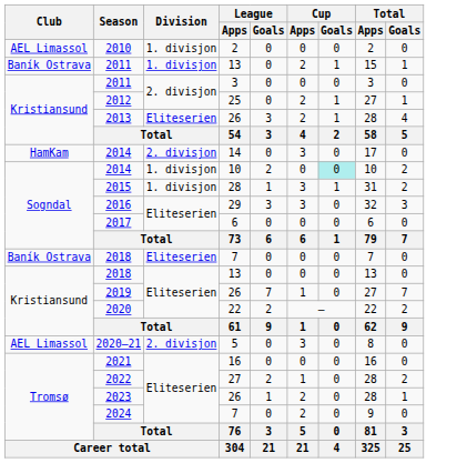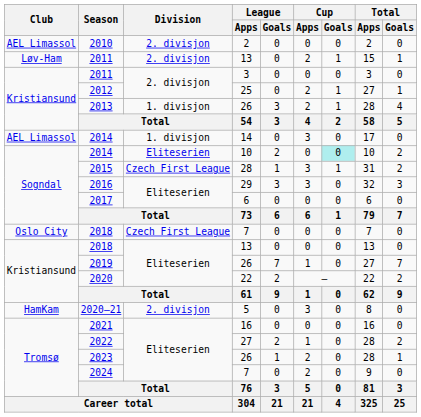 <table class="wikitable" style="text-align: center;">
 <tr>
 <th rowspan=2>Club</th>
 <th rowspan=2>Season</th>
 <th rowspan=2>Division</th>
 <th colspan=2>League</th>
 <th colspan=2>Cup</th>
 <th colspan=2>Total</th>
 </tr>
 <tr>
 <th>Apps</th>
 <th>Goals</th>
 <th>Apps</th>
 <th>Goals</th>
 <th>Apps</th>
 <th>Goals</th>
 </tr>
 <tr>
 <td><a href='#'>AEL Limassol</a></td>
 <td><a href='#'>2010</a></td>
-<td>1. divisjon</td>
+<td><a href='#'>2. divisjon</a></td>
 <td>2</td>
 <td>0</td>
 <td>0</td>
 <td>0</td>
 <td>2</td>
 <td>0</td>
 </tr>
 <tr>
-<td><a href='#'>Baník Ostrava</a></td>
+<td><a href='#'>Løv-Ham</a></td>
 <td><a href='#'>2011</a></td>
-<td><a href='#'>1. divisjon</a></td>
+<td><a href='#'>2. divisjon</a></td>
 <td>13</td>
 <td>0</td>
 <td>2</td>
 <td>1</td>
 <td>15</td>
 <td>1</td>
 </tr>
 <tr>
 <td rowspan="4"><a href='#'>Kristiansund</a></td>
 <td><a href='#'>2011</a></td>
 <td rowspan=2>2. divisjon</td>
 <td>3</td>
 <td>0</td>
 <td>0</td>
 <td>0</td>
 <td>3</td>
 <td>0</td>
 </tr>
 <tr>
 <td><a href='#'>2012</a></td>
 <td>25</td>
 <td>0</td>
 <td>2</td>
 <td>1</td>
 <td>27</td>
 <td>1</td>
 </tr>
 <tr>
 <td><a href='#'>2013</a></td>
-<td><a href='#'>Eliteserien</a></td>
+<td>1. divisjon</td>
 <td>26</td>
 <td>3</td>
 <td>2</td>
 <td>1</td>
 <td>28</td>
 <td>4</td>
 </tr>
 <tr>
 <th colspan=2>Total</th>
 <th>54</th>
 <th>3</th>
 <th>4</th>
 <th>2</th>
 <th>58</th>
 <th>5</th>
 </tr>
 <tr>
-<td><a href='#'>HamKam</a></td>
+<td><a href='#'>AEL Limassol</a></td>
 <td><a href='#'>2014</a></td>
-<td><a href='#'>2. divisjon</a></td>
+<td>1. divisjon</td>
 <td>14</td>
 <td>0</td>
 <td>3</td>
 <td>0</td>
 <td>17</td>
 <td>0</td>
 </tr>
 <tr>
 <td rowspan=5><a href='#'>Sogndal</a></td>
 <td><a href='#'>2014</a></td>
-<td>1. divisjon</td>
+<td><a href='#'>Eliteserien</a></td>
 <td>10</td>
 <td>2</td>
 <td>0</td>
 <td style="background: paleturquoise;">0</td>
 <td>10</td>
 <td>2</td>
 </tr>
 <tr>
 <td><a href='#'>2015</a></td>
-<td>1. divisjon</td>
+<td><a href='#'>Czech First League</a></td>
 <td>28</td>
 <td>1</td>
 <td>3</td>
 <td>1</td>
 <td>31</td>
 <td>2</td>
 </tr>
 <tr>
 <td><a href='#'>2016</a></td>
 <td rowspan=2>Eliteserien</td>
 <td>29</td>
 <td>3</td>
 <td>3</td>
 <td>0</td>
 <td>32</td>
 <td>3</td>
 </tr>
 <tr>
 <td><a href='#'>2017</a></td>
 <td>6</td>
 <td>0</td>
 <td>0</td>
 <td>0</td>
 <td>6</td>
 <td>0</td>
 </tr>
 <tr>
 <th colspan=2>Total</th>
 <th>73</th>
 <th>6</th>
 <th>6</th>
 <th>1</th>
 <th>79</th>
 <th>7</th>
 </tr>
 <tr>
-<td><a href='#'>Baník Ostrava</a></td>
+<td><a href='#'>Oslo City</a></td>
 <td><a href='#'>2018</a></td>
-<td><a href='#'>Eliteserien</a></td>
+<td><a href='#'>Czech First League</a></td>
 <td>7</td>
 <td>0</td>
 <td>0</td>
 <td>0</td>
 <td>7</td>
 <td>0</td>
 </tr>
 <tr>
 <td rowspan=4>Kristiansund</td>
 <td><a href='#'>2018</a></td>
 <td rowspan=3>Eliteserien</td>
 <td>13</td>
 <td>0</td>
 <td>0</td>
 <td>0</td>
 <td>13</td>
 <td>0</td>
 </tr>
 <tr>
 <td><a href='#'>2019</a></td>
 <td>26</td>
 <td>7</td>
 <td>1</td>
 <td>0</td>
 <td>27</td>
 <td>7</td>
 </tr>
 <tr>
 <td><a href='#'>2020</a></td>
 <td>22</td>
 <td>2</td>
 <td colspan=2>—</td>
 <td>22</td>
 <td>2</td>
 </tr>
 <tr>
 <th colspan=2>Total</th>
 <th>61</th>
 <th>9</th>
 <th>1</th>
 <th>0</th>
 <th>62</th>
 <th>9</th>
 </tr>
 <tr>
-<td><a href='#'>AEL Limassol</a></td>
+<td><a href='#'>HamKam</a></td>
 <td><a href='#'>2020–21</a></td>
 <td><a href='#'>2. divisjon</a></td>
 <td>5</td>
 <td>0</td>
 <td>3</td>
 <td>0</td>
 <td>8</td>
 <td>0</td>
 </tr>
 <tr>
 <td rowspan=5><a href='#'>Tromsø</a></td>
 <td><a href='#'>2021</a></td>
 <td rowspan=4>Eliteserien</td>
 <td>16</td>
 <td>0</td>
 <td>0</td>
 <td>0</td>
 <td>16</td>
 <td>0</td>
 </tr>
 <tr>
 <td><a href='#'>2022</a></td>
 <td>27</td>
 <td>2</td>
 <td>1</td>
 <td>0</td>
 <td>28</td>
 <td>2</td>
 </tr>
 <tr>
 <td><a href='#'>2023</a></td>
 <td>26</td>
 <td>1</td>
 <td>2</td>
 <td>0</td>
 <td>28</td>
 <td>1</td>
 </tr>
 <tr>
 <td><a href='#'>2024</a></td>
 <td>7</td>
 <td>0</td>
 <td>2</td>
 <td>0</td>
 <td>9</td>
 <td>0</td>
 </tr>
 <tr>
 <th colspan=2>Total</th>
 <th>76</th>
 <th>3</th>
 <th>5</th>
 <th>0</th>
 <th>81</th>
 <th>3</th>
 </tr>
 <tr>
 <th colspan=3>Career total</th>
 <th>304</th>
 <th>21</th>
 <th>21</th>
 <th>4</th>
 <th>325</th>
 <th>25</th>
 </tr>
 </table>
